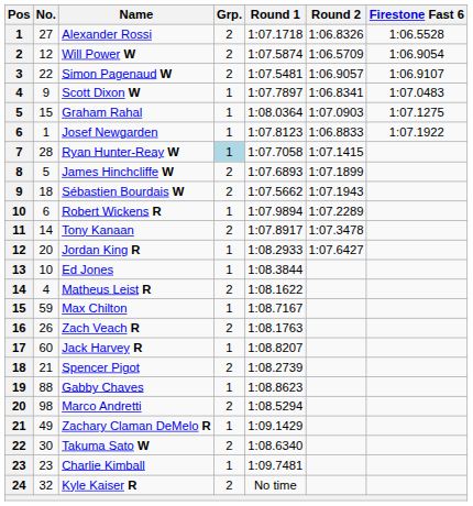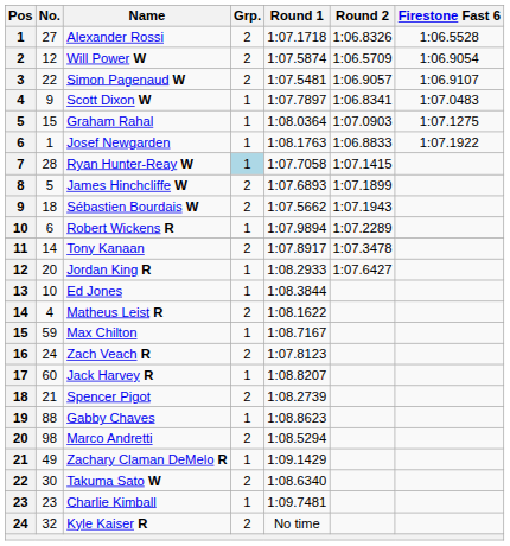 <table class="wikitable sortable" style="text-align:center; font-size: 95%;">
 <tr>
 <th>Pos</th>
 <th>No.</th>
 <th>Name</th>
 <th>Grp.</th>
 <th>Round 1</th>
 <th>Round 2</th>
 <th><a href='#'>Firestone</a> Fast 6</th>
 </tr>
 <tr>
 <th scope="row">1</th>
 <td>27</td>
 <td align="left"> <a href='#'>Alexander Rossi</a></td>
 <td>2</td>
 <td>1:07.1718</td>
 <td>1:06.8326</td>
 <td>1:06.5528</td>
 </tr>
 <tr>
 <th scope="row">2</th>
 <td>12</td>
 <td align="left"> <a href='#'>Will Power</a> <strong><span>W</span></strong></td>
 <td>2</td>
 <td>1:07.5874</td>
 <td>1:06.5709</td>
 <td>1:06.9054</td>
 </tr>
 <tr>
 <th scope="row">3</th>
 <td>22</td>
 <td align="left"> <a href='#'>Simon Pagenaud</a> <strong><span>W</span></strong></td>
 <td>2</td>
 <td>1:07.5481</td>
 <td>1:06.9057</td>
 <td>1:06.9107</td>
 </tr>
 <tr>
 <th scope="row">4</th>
 <td>9</td>
 <td align="left"> <a href='#'>Scott Dixon</a> <strong><span>W</span></strong></td>
 <td>1</td>
 <td>1:07.7897</td>
 <td>1:06.8341</td>
 <td>1:07.0483</td>
 </tr>
 <tr>
 <th>5</th>
 <td>15</td>
 <td align="left"> <a href='#'>Graham Rahal</a></td>
 <td>1</td>
 <td>1:08.0364</td>
 <td>1:07.0903</td>
 <td>1:07.1275</td>
 </tr>
 <tr>
 <th scope="row">6</th>
 <td>1</td>
 <td align="left"> <a href='#'>Josef Newgarden</a></td>
 <td>1</td>
-<td>1:07.8123</td>
+<td>1:08.1763</td>
 <td>1:06.8833</td>
 <td>1:07.1922</td>
 </tr>
 <tr>
 <th scope="row">7</th>
 <td>28</td>
 <td align="left"> <a href='#'>Ryan Hunter-Reay</a> <strong><span>W</span></strong></td>
 <td style="background: lightblue;">1</td>
 <td>1:07.7058</td>
 <td>1:07.1415</td>
 <td></td>
 </tr>
 <tr>
 <th scope="row">8</th>
 <td>5</td>
 <td align="left"> <a href='#'>James Hinchcliffe</a> <strong><span>W</span></strong></td>
 <td>2</td>
 <td>1:07.6893</td>
 <td>1:07.1899</td>
 <td></td>
 </tr>
 <tr>
 <th scope="row">9</th>
 <td>18</td>
 <td align="left"> <a href='#'>Sébastien Bourdais</a> <strong><span>W</span></strong></td>
 <td>2</td>
 <td>1:07.5662</td>
 <td>1:07.1943</td>
 <td></td>
 </tr>
 <tr>
 <th scope="row">10</th>
 <td>6</td>
 <td align="left"> <a href='#'>Robert Wickens</a> <strong><span>R</span></strong></td>
 <td>1</td>
 <td>1:07.9894</td>
 <td>1:07.2289</td>
 <td></td>
 </tr>
 <tr>
 <th scope="row">11</th>
 <td>14</td>
 <td align="left"> <a href='#'>Tony Kanaan</a></td>
 <td>2</td>
 <td>1:07.8917</td>
 <td>1:07.3478</td>
 <td></td>
 </tr>
 <tr>
 <th scope="row">12</th>
 <td>20</td>
 <td align="left"> <a href='#'>Jordan King</a> <strong><span>R</span></strong></td>
 <td>1</td>
 <td>1:08.2933</td>
 <td>1:07.6427</td>
 <td></td>
 </tr>
 <tr>
 <th scope="row">13</th>
 <td>10</td>
 <td align="left"> <a href='#'>Ed Jones</a></td>
 <td>1</td>
 <td>1:08.3844</td>
 <td></td>
 <td></td>
 </tr>
 <tr>
 <th scope="row">14</th>
 <td>4</td>
 <td align="left"> <a href='#'>Matheus Leist</a> <strong><span>R</span></strong></td>
 <td>2</td>
 <td>1:08.1622</td>
 <td></td>
 <td></td>
 </tr>
 <tr>
 <th scope="row">15</th>
 <td>59</td>
 <td align="left"> <a href='#'>Max Chilton</a></td>
 <td>1</td>
 <td>1:08.7167</td>
 <td></td>
 <td></td>
 </tr>
 <tr>
 <th scope="row">16</th>
-<td>26</td>
+<td>24</td>
 <td align="left"> <a href='#'>Zach Veach</a> <strong><span>R</span></strong></td>
 <td>2</td>
-<td>1:08.1763</td>
+<td>1:07.8123</td>
 <td></td>
 <td></td>
 </tr>
 <tr>
 <th scope="row">17</th>
 <td>60</td>
 <td align="left"> <a href='#'>Jack Harvey</a> <strong><span>R</span></strong></td>
 <td>1</td>
 <td>1:08.8207</td>
 <td></td>
 <td></td>
 </tr>
 <tr>
 <th scope="row">18</th>
 <td>21</td>
 <td align="left"> <a href='#'>Spencer Pigot</a></td>
 <td>2</td>
 <td>1:08.2739</td>
 <td></td>
 <td></td>
 </tr>
 <tr>
 <th scope="row">19</th>
 <td>88</td>
 <td align="left"> <a href='#'>Gabby Chaves</a></td>
 <td>1</td>
 <td>1:08.8623</td>
 <td></td>
 <td></td>
 </tr>
 <tr>
 <th scope="row">20</th>
 <td>98</td>
 <td align="left"> <a href='#'>Marco Andretti</a></td>
 <td>2</td>
 <td>1:08.5294</td>
 <td></td>
 <td></td>
 </tr>
 <tr>
 <th>21</th>
 <td>49</td>
 <td align="left"> <a href='#'>Zachary Claman DeMelo</a> <strong><span>R</span></strong></td>
 <td>1</td>
 <td>1:09.1429</td>
 <td></td>
 <td></td>
 </tr>
 <tr>
 <th scope="row">22</th>
 <td>30</td>
 <td align="left"> <a href='#'>Takuma Sato</a> <strong><span>W</span></strong></td>
 <td>2</td>
 <td>1:08.6340</td>
 <td></td>
 <td></td>
 </tr>
 <tr>
 <th scope="row">23</th>
 <td>23</td>
 <td align="left"> <a href='#'>Charlie Kimball</a></td>
 <td>1</td>
 <td>1:09.7481</td>
 <td></td>
 <td></td>
 </tr>
 <tr>
 <th>24</th>
 <td>32</td>
 <td align="left"> <a href='#'>Kyle Kaiser</a> <strong><span>R</span></strong></td>
 <td>2</td>
 <td>No time</td>
 <td></td>
 <td></td>
 </tr>
 <tr>
 <th colspan="11"></th>
 </tr>
 </table>
